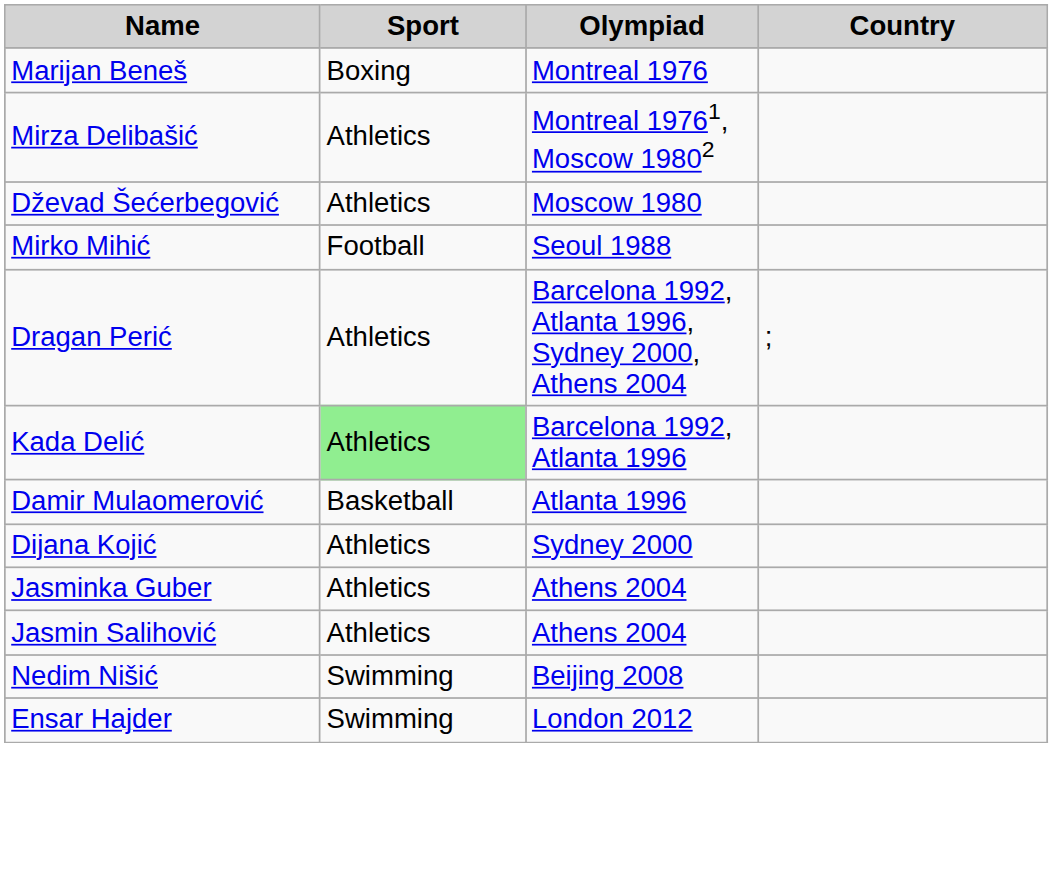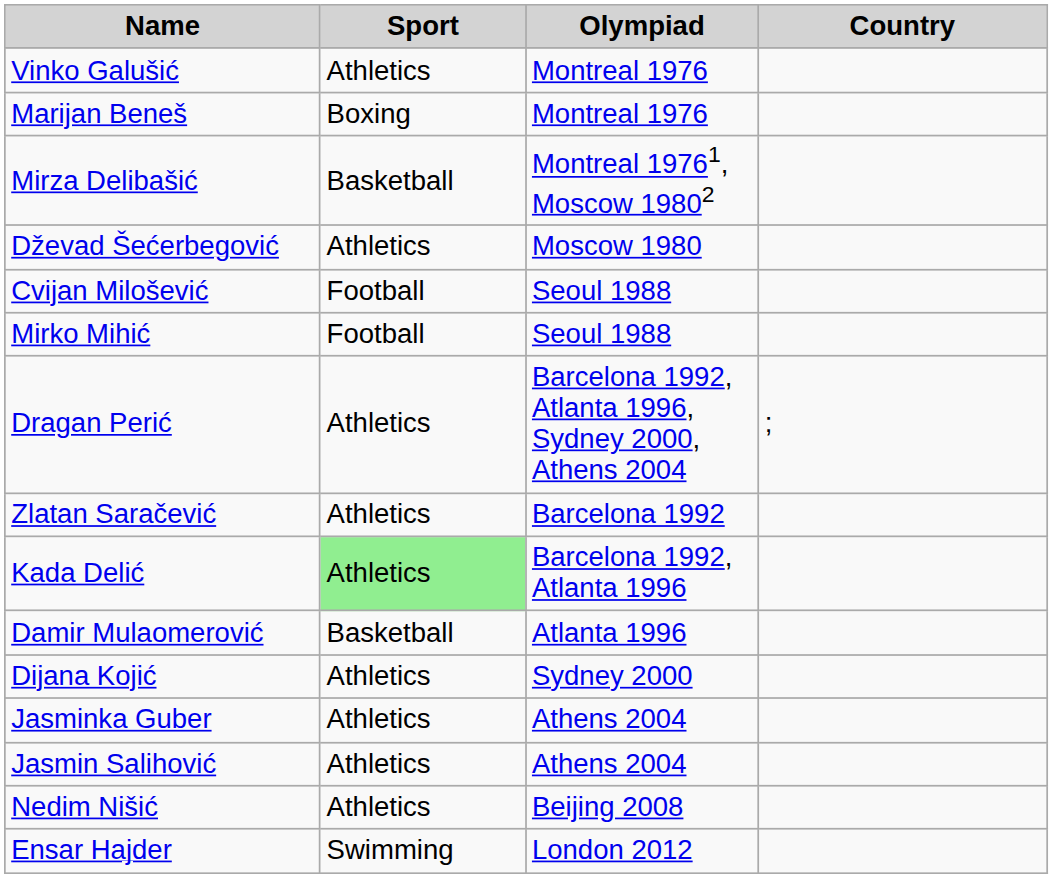 <table class="wikitable" style="text-align:left">
 <tr>
 <th style="background:lightgrey;width:11em">Name</th>
 <th style="background:lightgrey;width:7em">Sport</th>
 <th style="background:lightgrey;width:8em">Olympiad</th>
 <th style="background:lightgrey;width:10em">Country</th>
+</tr>
+<tr>
+<td><a href='#'>Vinko Galušić</a></td>
+<td>Athletics</td>
+<td><a href='#'>Montreal 1976</a></td>
+<td></td>
 </tr>
 <tr>
 <td><a href='#'>Marijan Beneš</a></td>
 <td>Boxing</td>
 <td><a href='#'>Montreal 1976</a></td>
 <td></td>
 </tr>
 <tr>
 <td><a href='#'>Mirza Delibašić</a></td>
-<td>Athletics</td>
+<td>Basketball</td>
 <td><a href='#'>Montreal 1976</a><sup>1</sup>, <a href='#'>Moscow 1980</a><sup>2</sup></td>
 <td></td>
 </tr>
 <tr>
 <td><a href='#'>Dževad Šećerbegović</a></td>
 <td>Athletics</td>
 <td><a href='#'>Moscow 1980</a></td>
+<td></td>
+</tr>
+<tr>
+<td><a href='#'>Cvijan Milošević</a></td>
+<td>Football</td>
+<td><a href='#'>Seoul 1988</a></td>
 <td></td>
 </tr>
 <tr>
 <td><a href='#'>Mirko Mihić</a></td>
 <td>Football</td>
 <td><a href='#'>Seoul 1988</a></td>
 <td></td>
 </tr>
 <tr>
 <td><a href='#'>Dragan Perić</a></td>
 <td>Athletics</td>
 <td><a href='#'>Barcelona 1992</a>, <a href='#'>Atlanta 1996</a>, <a href='#'>Sydney 2000</a>, <a href='#'>Athens 2004</a></td>
 <td>; </td>
+</tr>
+<tr>
+<td><a href='#'>Zlatan Saračević</a></td>
+<td>Athletics</td>
+<td><a href='#'>Barcelona 1992</a></td>
+<td></td>
 </tr>
 <tr>
 <td><a href='#'>Kada Delić</a></td>
 <td style="background: lightgreen;">Athletics</td>
 <td><a href='#'>Barcelona 1992</a>, <a href='#'>Atlanta 1996</a></td>
 <td></td>
 </tr>
 <tr>
 <td><a href='#'>Damir Mulaomerović</a></td>
 <td>Basketball</td>
 <td><a href='#'>Atlanta 1996</a></td>
 <td></td>
 </tr>
 <tr>
 <td><a href='#'>Dijana Kojić</a></td>
 <td>Athletics</td>
 <td><a href='#'>Sydney 2000</a></td>
 <td></td>
 </tr>
 <tr>
 <td><a href='#'>Jasminka Guber</a></td>
 <td>Athletics</td>
 <td><a href='#'>Athens 2004</a></td>
 <td></td>
 </tr>
 <tr>
 <td><a href='#'>Jasmin Salihović</a></td>
 <td>Athletics</td>
 <td><a href='#'>Athens 2004</a></td>
 <td></td>
 </tr>
 <tr>
 <td><a href='#'>Nedim Nišić</a></td>
-<td>Swimming</td>
+<td>Athletics</td>
 <td><a href='#'>Beijing 2008</a></td>
 <td></td>
 </tr>
 <tr>
 <td><a href='#'>Ensar Hajder</a></td>
 <td>Swimming</td>
 <td><a href='#'>London 2012</a></td>
 <td></td>
 </tr>
 <tr>
 </tr>
 </table>
